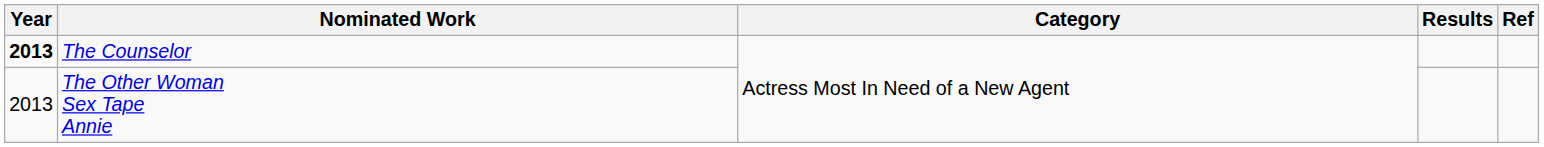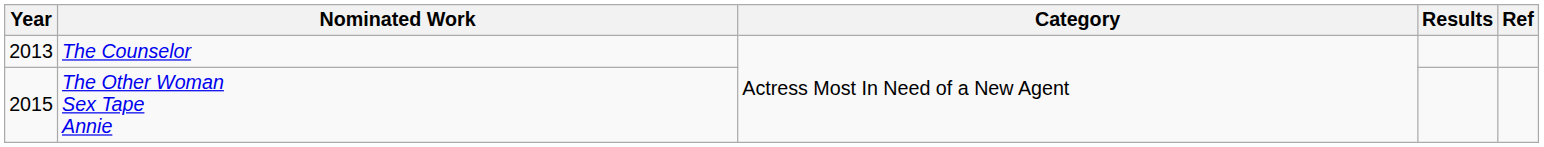 <table class="wikitable">
 <tr>
 <th scope="col" style="width:1em;">Year</th>
 <th scope="col" style="width:35em;">Nominated Work</th>
 <th scope="col" style="width:35em;">Category</th>
 <th scope="col" style="width:1em;">Results</th>
 <th scope="col" style="width:1em;">Ref</th>
 </tr>
 <tr>
-<td><strong>2013</strong></td>
+<td>2013</td>
 <td><em><a href='#'>The Counselor</a></em></td>
 <td rowspan="2">Actress Most In Need of a New Agent</td>
 <td></td>
 <td></td>
 </tr>
 <tr>
-<td>2013</td>
+<td>2015</td>
 <td><em><a href='#'>The Other Woman</a></em><br><em><a href='#'>Sex Tape</a></em><br><em><a href='#'>Annie</a></em></td>
 <td></td>
 <td></td>
 </tr>
 </table>
